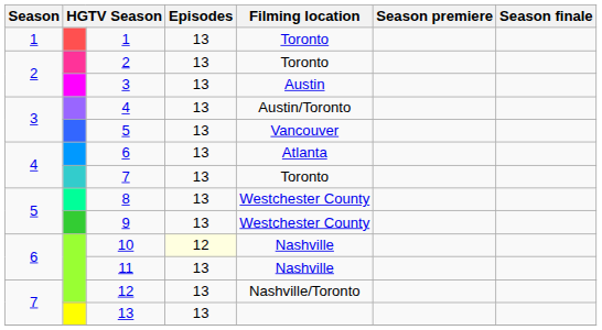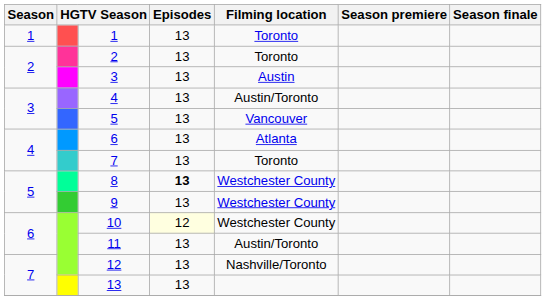 <table class="wikitable sortable" style="text-align:center">
 <tr>
 <th scope="col">Season</th>
 <th scope="col" colspan=2>HGTV Season</th>
 <th scope="col">Episodes</th>
 <th scope="col">Filming location</th>
 <th scope="col">Season premiere</th>
 <th scope="col">Season finale</th>
 </tr>
 <tr>
 <td><a href='#'>1</a></td>
 <td scope="row" bgcolor="#ff5050"></td>
 <td><a href='#'>1</a></td>
 <td>13</td>
 <td><a href='#'>Toronto</a></td>
 <td></td>
 <td></td>
 </tr>
 <tr>
 <td rowspan=2><a href='#'>2</a></td>
 <td scope="row" bgcolor="#ff3399"></td>
 <td><a href='#'>2</a></td>
 <td>13</td>
 <td>Toronto</td>
 <td></td>
 <td></td>
 </tr>
 <tr>
 <td scope="row" bgcolor="#ff00ff"></td>
 <td><a href='#'>3</a></td>
 <td>13</td>
 <td><a href='#'>Austin</a></td>
 <td></td>
 <td></td>
 </tr>
 <tr>
 <td rowspan=2><a href='#'>3</a></td>
 <td scope="row" bgcolor="#9966ff"></td>
 <td><a href='#'>4</a></td>
 <td>13</td>
 <td>Austin/Toronto</td>
 <td></td>
 <td></td>
 </tr>
 <tr>
 <td scope="row" bgcolor="#3366ff"></td>
 <td><a href='#'>5</a></td>
 <td>13</td>
 <td><a href='#'>Vancouver</a></td>
 <td></td>
 <td></td>
 </tr>
 <tr>
 <td rowspan=2><a href='#'>4</a></td>
 <td scope="row" bgcolor="#0099ff"></td>
 <td><a href='#'>6</a></td>
 <td>13</td>
 <td><a href='#'>Atlanta</a></td>
 <td></td>
 <td></td>
 </tr>
 <tr>
 <td scope="row" bgcolor="#33cccc"></td>
 <td><a href='#'>7</a></td>
 <td>13</td>
 <td>Toronto</td>
 <td></td>
 <td></td>
 </tr>
 <tr>
 <td rowspan=2><a href='#'>5</a></td>
 <td scope="row" bgcolor="#00ff99"></td>
 <td><a href='#'>8</a></td>
-<td>13</td>
+<td><strong>13</strong></td>
 <td><a href='#'>Westchester County</a></td>
 <td></td>
 <td></td>
 </tr>
 <tr>
 <td scope="row" bgcolor="#33cc33"></td>
 <td><a href='#'>9</a></td>
 <td>13</td>
 <td><a href='#'>Westchester County</a></td>
 <td></td>
 <td></td>
 </tr>
 <tr>
 <td rowspan=3><a href='#'>6</a></td>
 <td rowspan=4 scope="row" bgcolor="#99ff33"></td>
 <td><a href='#'>10</a></td>
 <td style="background: lightyellow;">12</td>
-<td><a href='#'>Nashville</a></td>
+<td>Westchester County</td>
 <td></td>
 <td></td>
 </tr>
 <tr>
 <td><a href='#'>11</a></td>
 <td>13</td>
-<td><a href='#'>Nashville</a></td>
+<td>Austin/Toronto</td>
 <td></td>
 <td></td>
 </tr>
 <tr>
 <td rowspan=2><a href='#'>12</a></td>
 <td rowspan=2>13</td>
 <td rowspan=2>Nashville/Toronto</td>
 <td rowspan=2></td>
 <td rowspan=2></td>
 </tr>
 <tr>
 <td rowspan=2><a href='#'>7</a></td>
 </tr>
 <tr>
 <td rowspan=1 scope="row" bgcolor="#ffff00"></td>
 <td><a href='#'>13</a></td>
 <td>13</td>
 <td></td>
 <td></td>
 <td></td>
 </tr>
 <tr>
 </tr>
 </table>
